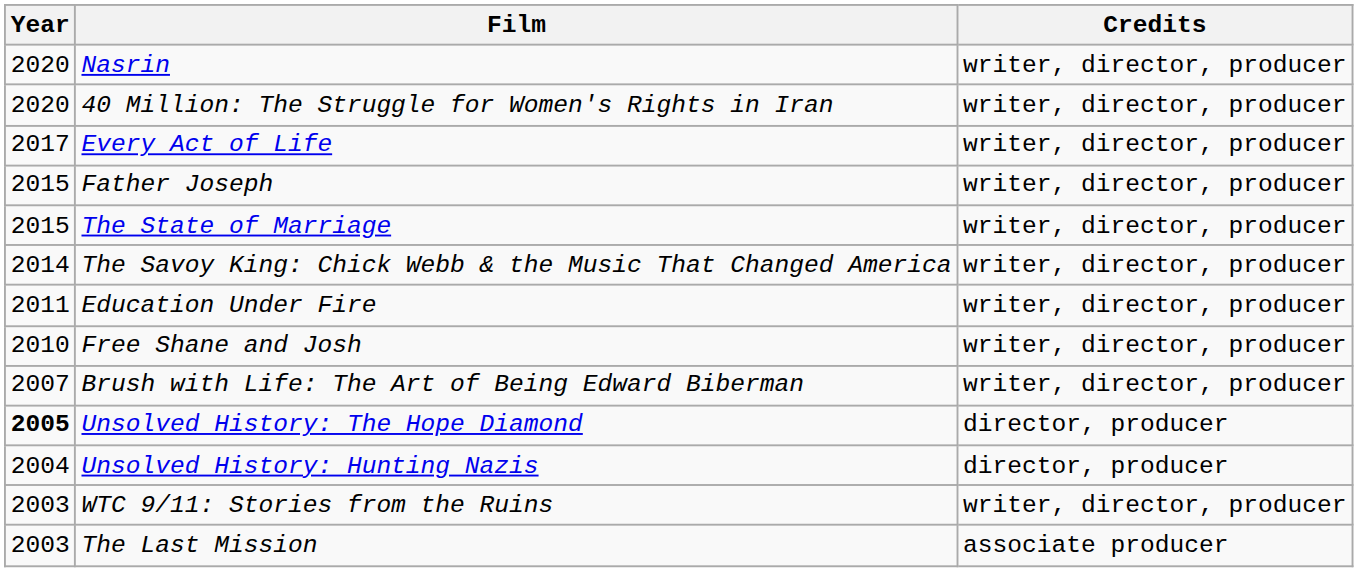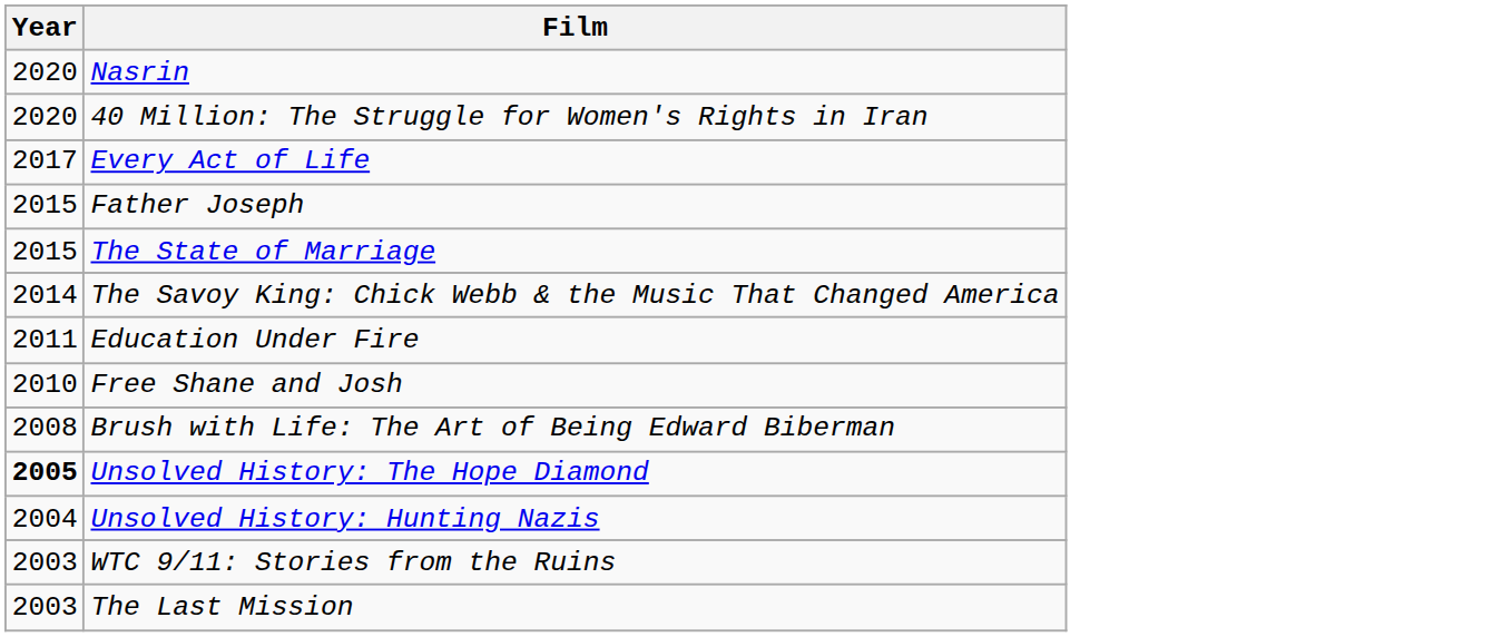 <table class=wikitable>
 <tr>
 <th>Year</th>
 <th>Film</th>
-<th>Credits</th>
 </tr>
 <tr>
 <td>2020</td>
 <td><em><a href='#'>Nasrin</a></em></td>
-<td>writer, director, producer</td>
 </tr>
 <tr>
 <td>2020</td>
 <td><em>40 Million: The Struggle for Women's Rights in Iran</em></td>
-<td>writer, director, producer</td>
 </tr>
 <tr>
 <td>2017</td>
 <td><em><a href='#'>Every Act of Life</a></em></td>
-<td>writer, director, producer</td>
 </tr>
 <tr>
 <td>2015</td>
 <td><em>Father Joseph</em></td>
-<td>writer, director, producer</td>
 </tr>
 <tr>
 <td>2015</td>
 <td><em><a href='#'>The State of Marriage</a></em></td>
-<td>writer, director, producer</td>
 </tr>
 <tr>
 <td>2014</td>
 <td><em>The Savoy King: Chick Webb & the Music That Changed America</em></td>
-<td>writer, director, producer</td>
 </tr>
 <tr>
 <td>2011</td>
 <td><em>Education Under Fire</em></td>
-<td>writer, director, producer</td>
 </tr>
 <tr>
 <td>2010</td>
 <td><em>Free Shane and Josh</em></td>
-<td>writer, director, producer</td>
 </tr>
 <tr>
-<td>2007</td>
+<td>2008</td>
 <td><em>Brush with Life: The Art of Being Edward Biberman</em></td>
-<td>writer, director, producer</td>
 </tr>
 <tr>
 <td><strong>2005</strong></td>
 <td><em><a href='#'>Unsolved History: The Hope Diamond</a></em></td>
-<td>director, producer</td>
 </tr>
 <tr>
 <td>2004</td>
 <td><em><a href='#'>Unsolved History: Hunting Nazis</a></em></td>
-<td>director, producer</td>
 </tr>
 <tr>
 <td>2003</td>
 <td><em>WTC 9/11: Stories from the Ruins</em></td>
-<td>writer, director, producer</td>
 </tr>
 <tr>
 <td>2003</td>
 <td><em>The Last Mission</em></td>
-<td>associate producer</td>
 </tr>
 </table>
